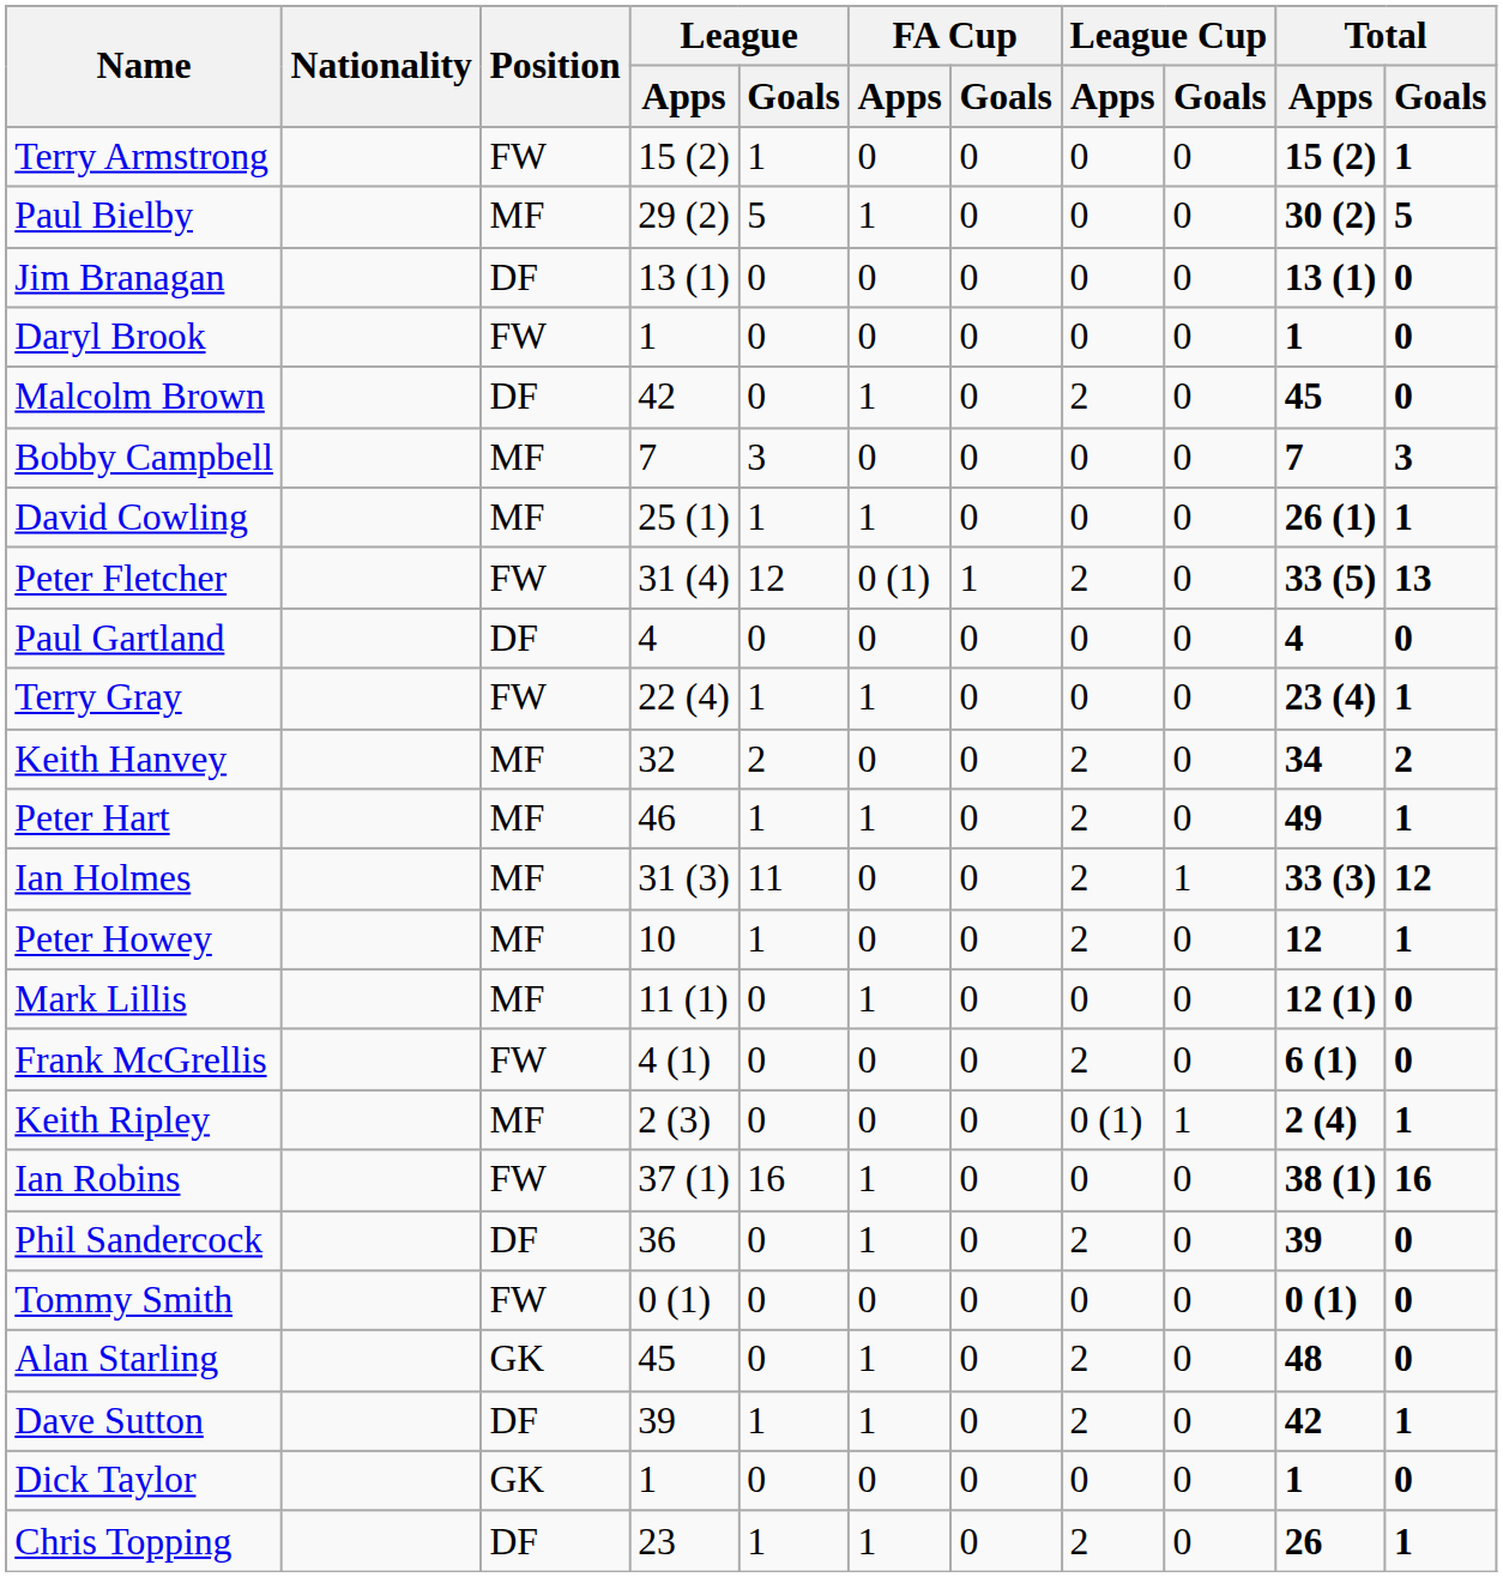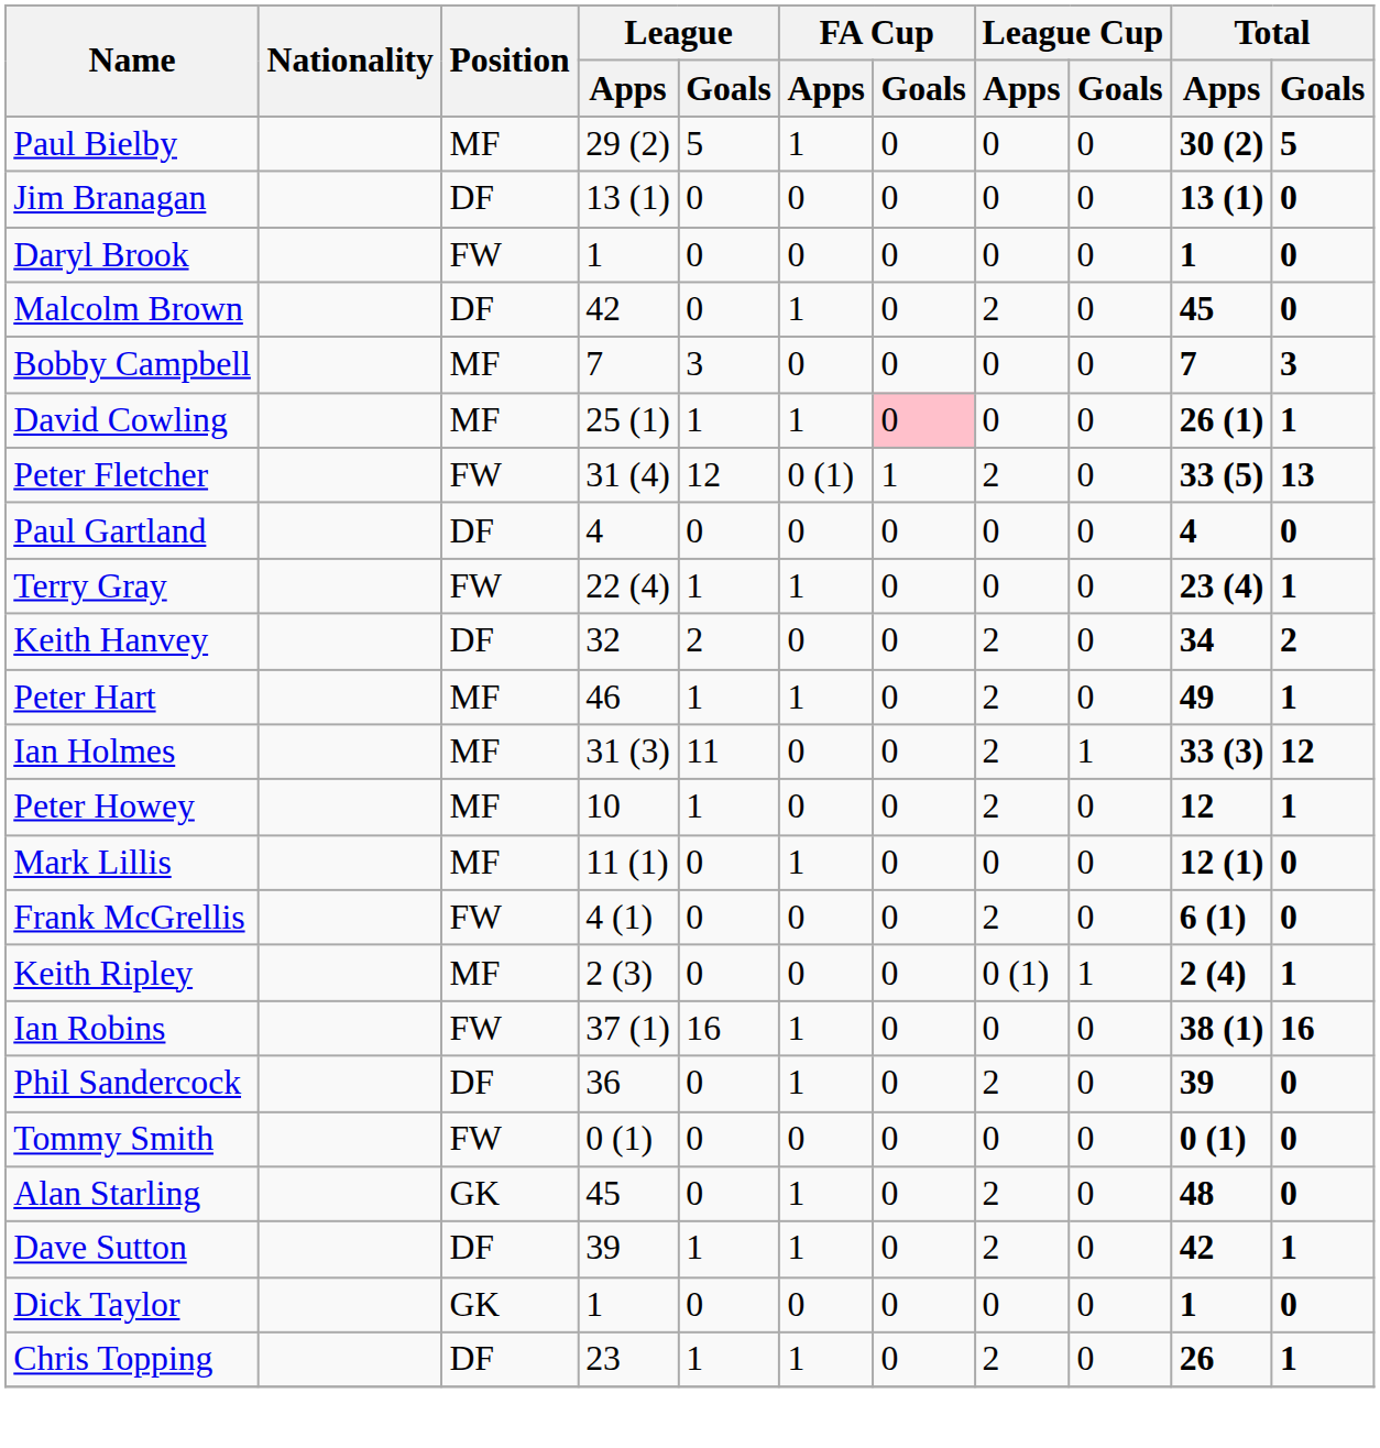 <table class="wikitable sortable">
 <tr>
 <th scope=col rowspan=2>Name</th>
 <th scope=col rowspan=2>Nationality</th>
 <th scope=col rowspan=2>Position</th>
 <th colspan=2>League</th>
 <th colspan=2>FA Cup</th>
 <th colspan=2>League Cup</th>
 <th colspan=2>Total</th>
 </tr>
 <tr>
 <th>Apps</th>
 <th>Goals</th>
 <th>Apps</th>
 <th>Goals</th>
 <th>Apps</th>
 <th>Goals</th>
 <th>Apps</th>
 <th>Goals</th>
-</tr>
-<tr>
-<td><a href='#'>Terry Armstrong</a></td>
-<td></td>
-<td>FW</td>
-<td>15 (2)</td>
-<td>1</td>
-<td>0</td>
-<td>0</td>
-<td>0</td>
-<td>0</td>
-<td><strong>15 (2)</strong></td>
-<td><strong>1</strong></td>
 </tr>
 <tr>
 <td><a href='#'>Paul Bielby</a></td>
 <td></td>
 <td>MF</td>
 <td>29 (2)</td>
 <td>5</td>
 <td>1</td>
 <td>0</td>
 <td>0</td>
 <td>0</td>
 <td><strong>30 (2)</strong></td>
 <td><strong>5</strong></td>
 </tr>
 <tr>
 <td><a href='#'>Jim Branagan</a></td>
 <td></td>
 <td>DF</td>
 <td>13 (1)</td>
 <td>0</td>
 <td>0</td>
 <td>0</td>
 <td>0</td>
 <td>0</td>
 <td><strong>13 (1)</strong></td>
 <td><strong>0</strong></td>
 </tr>
 <tr>
 <td><a href='#'>Daryl Brook</a></td>
 <td></td>
 <td>FW</td>
 <td>1</td>
 <td>0</td>
 <td>0</td>
 <td>0</td>
 <td>0</td>
 <td>0</td>
 <td><strong>1</strong></td>
 <td><strong>0</strong></td>
 </tr>
 <tr>
 <td><a href='#'>Malcolm Brown</a></td>
 <td></td>
 <td>DF</td>
 <td>42</td>
 <td>0</td>
 <td>1</td>
 <td>0</td>
 <td>2</td>
 <td>0</td>
 <td><strong>45</strong></td>
 <td><strong>0</strong></td>
 </tr>
 <tr>
 <td><a href='#'>Bobby Campbell</a></td>
 <td></td>
 <td>MF</td>
 <td>7</td>
 <td>3</td>
 <td>0</td>
 <td>0</td>
 <td>0</td>
 <td>0</td>
 <td><strong>7</strong></td>
 <td><strong>3</strong></td>
 </tr>
 <tr>
 <td><a href='#'>David Cowling</a></td>
 <td></td>
 <td>MF</td>
 <td>25 (1)</td>
 <td>1</td>
 <td>1</td>
-<td>0</td>
+<td style="background: pink;">0</td>
 <td>0</td>
 <td>0</td>
 <td><strong>26 (1)</strong></td>
 <td><strong>1</strong></td>
 </tr>
 <tr>
 <td><a href='#'>Peter Fletcher</a></td>
 <td></td>
 <td>FW</td>
 <td>31 (4)</td>
 <td>12</td>
 <td>0 (1)</td>
 <td>1</td>
 <td>2</td>
 <td>0</td>
 <td><strong>33 (5)</strong></td>
 <td><strong>13</strong></td>
 </tr>
 <tr>
 <td><a href='#'>Paul Gartland</a></td>
 <td></td>
 <td>DF</td>
 <td>4</td>
 <td>0</td>
 <td>0</td>
 <td>0</td>
 <td>0</td>
 <td>0</td>
 <td><strong>4</strong></td>
 <td><strong>0</strong></td>
 </tr>
 <tr>
 <td><a href='#'>Terry Gray</a></td>
 <td></td>
 <td>FW</td>
 <td>22 (4)</td>
 <td>1</td>
 <td>1</td>
 <td>0</td>
 <td>0</td>
 <td>0</td>
 <td><strong>23 (4)</strong></td>
 <td><strong>1</strong></td>
 </tr>
 <tr>
 <td><a href='#'>Keith Hanvey</a></td>
 <td></td>
-<td>MF</td>
+<td>DF</td>
 <td>32</td>
 <td>2</td>
 <td>0</td>
 <td>0</td>
 <td>2</td>
 <td>0</td>
 <td><strong>34</strong></td>
 <td><strong>2</strong></td>
 </tr>
 <tr>
 <td><a href='#'>Peter Hart</a></td>
 <td></td>
 <td>MF</td>
 <td>46</td>
 <td>1</td>
 <td>1</td>
 <td>0</td>
 <td>2</td>
 <td>0</td>
 <td><strong>49</strong></td>
 <td><strong>1</strong></td>
 </tr>
 <tr>
 <td><a href='#'>Ian Holmes</a></td>
 <td></td>
 <td>MF</td>
 <td>31 (3)</td>
 <td>11</td>
 <td>0</td>
 <td>0</td>
 <td>2</td>
 <td>1</td>
 <td><strong>33 (3)</strong></td>
 <td><strong>12</strong></td>
 </tr>
 <tr>
 <td><a href='#'>Peter Howey</a></td>
 <td></td>
 <td>MF</td>
 <td>10</td>
 <td>1</td>
 <td>0</td>
 <td>0</td>
 <td>2</td>
 <td>0</td>
 <td><strong>12</strong></td>
 <td><strong>1</strong></td>
 </tr>
 <tr>
 <td><a href='#'>Mark Lillis</a></td>
 <td></td>
 <td>MF</td>
 <td>11 (1)</td>
 <td>0</td>
 <td>1</td>
 <td>0</td>
 <td>0</td>
 <td>0</td>
 <td><strong>12 (1)</strong></td>
 <td><strong>0</strong></td>
 </tr>
 <tr>
 <td><a href='#'>Frank McGrellis</a></td>
 <td></td>
 <td>FW</td>
 <td>4 (1)</td>
 <td>0</td>
 <td>0</td>
 <td>0</td>
 <td>2</td>
 <td>0</td>
 <td><strong>6 (1)</strong></td>
 <td><strong>0</strong></td>
 </tr>
 <tr>
 <td><a href='#'>Keith Ripley</a></td>
 <td></td>
 <td>MF</td>
 <td>2 (3)</td>
 <td>0</td>
 <td>0</td>
 <td>0</td>
 <td>0 (1)</td>
 <td>1</td>
 <td><strong>2 (4)</strong></td>
 <td><strong>1</strong></td>
 </tr>
 <tr>
 <td><a href='#'>Ian Robins</a></td>
 <td></td>
 <td>FW</td>
 <td>37 (1)</td>
 <td>16</td>
 <td>1</td>
 <td>0</td>
 <td>0</td>
 <td>0</td>
 <td><strong>38 (1)</strong></td>
 <td><strong>16</strong></td>
 </tr>
 <tr>
 <td><a href='#'>Phil Sandercock</a></td>
 <td></td>
 <td>DF</td>
 <td>36</td>
 <td>0</td>
 <td>1</td>
 <td>0</td>
 <td>2</td>
 <td>0</td>
 <td><strong>39</strong></td>
 <td><strong>0</strong></td>
 </tr>
 <tr>
 <td><a href='#'>Tommy Smith</a></td>
 <td></td>
 <td>FW</td>
 <td>0 (1)</td>
 <td>0</td>
 <td>0</td>
 <td>0</td>
 <td>0</td>
 <td>0</td>
 <td><strong>0 (1)</strong></td>
 <td><strong>0</strong></td>
 </tr>
 <tr>
 <td><a href='#'>Alan Starling</a></td>
 <td></td>
 <td>GK</td>
 <td>45</td>
 <td>0</td>
 <td>1</td>
 <td>0</td>
 <td>2</td>
 <td>0</td>
 <td><strong>48</strong></td>
 <td><strong>0</strong></td>
 </tr>
 <tr>
 <td><a href='#'>Dave Sutton</a></td>
 <td></td>
 <td>DF</td>
 <td>39</td>
 <td>1</td>
 <td>1</td>
 <td>0</td>
 <td>2</td>
 <td>0</td>
 <td><strong>42</strong></td>
 <td><strong>1</strong></td>
 </tr>
 <tr>
 <td><a href='#'>Dick Taylor</a></td>
 <td></td>
 <td>GK</td>
 <td>1</td>
 <td>0</td>
 <td>0</td>
 <td>0</td>
 <td>0</td>
 <td>0</td>
 <td><strong>1</strong></td>
 <td><strong>0</strong></td>
 </tr>
 <tr>
 <td><a href='#'>Chris Topping</a></td>
 <td></td>
 <td>DF</td>
 <td>23</td>
 <td>1</td>
 <td>1</td>
 <td>0</td>
 <td>2</td>
 <td>0</td>
 <td><strong>26</strong></td>
 <td><strong>1</strong></td>
 </tr>
 <tr>
 </tr>
 </table>
